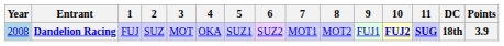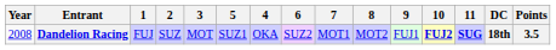 <table class="wikitable" style="text-align:center; font-size:90%">
 <tr>
 <th>Year</th>
 <th>Entrant</th>
 <th>1</th>
 <th>2</th>
 <th>3</th>
+<th>5</th>
 <th>4</th>
-<th>5</th>
 <th>6</th>
 <th>7</th>
 <th>8</th>
 <th>9</th>
 <th>10</th>
 <th>11</th>
 <th>DC</th>
 <th>Points</th>
 </tr>
 <tr>
-<td style="background: lightblue;"><a href='#'>2008</a></td>
+<td><a href='#'>2008</a></td>
 <th><a href='#'>Dandelion Racing</a></th>
 <td style="background:#CFCFFF;"><a href='#'>FUJ</a><br></td>
 <td style="background:#CFCFFF;"><a href='#'>SUZ</a><br></td>
 <td style="background:#CFCFFF;"><a href='#'>MOT</a><br></td>
+<td style="background:#CFCFFF;"><a href='#'>SUZ1</a><br></td>
 <td style="background:#CFCFFF;"><a href='#'>OKA</a><br></td>
-<td style="background:#CFCFFF;"><a href='#'>SUZ1</a><br></td>
 <td style="background:#EFCFFF;"><a href='#'>SUZ2</a><br></td>
 <td style="background:#CFCFFF;"><a href='#'>MOT1</a><br></td>
 <td style="background:#CFCFFF;"><a href='#'>MOT2</a><br></td>
 <td style="background:#DFFFDF;"><a href='#'>FUJ1</a><br></td>
 <td style="background:#FFFFBF;"><strong><a href='#'>FUJ2</a></strong><br></td>
 <td style="background:#CFCFFF;"><strong><a href='#'>SUG</a><br></strong></td>
 <th>18th</th>
-<th>3.9</th>
+<th>3.5</th>
 </tr>
 </table>
